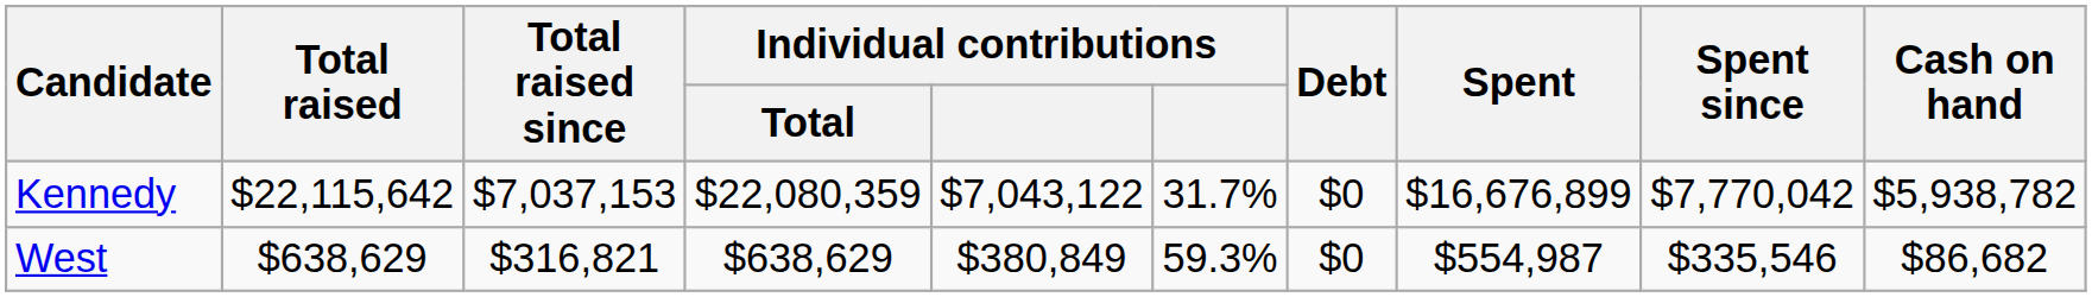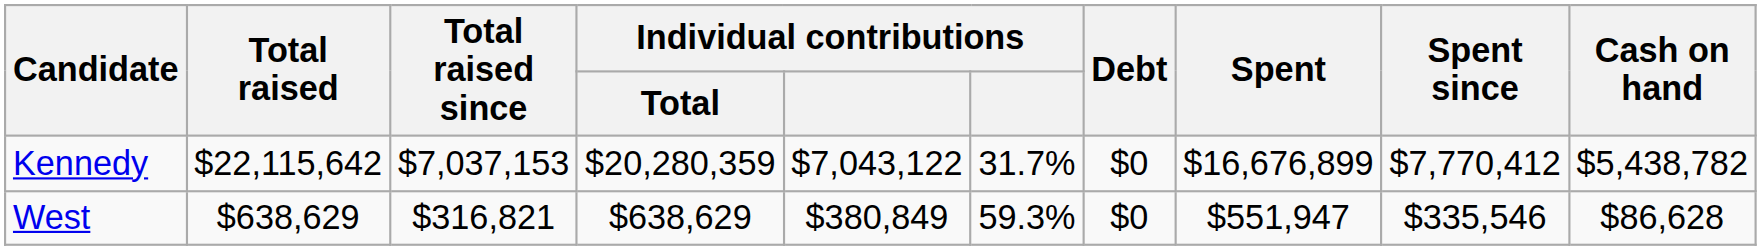 <table class="wikitable sortable" style="text-align:center;">
 <tr>
 <th scope="col" rowspan=2>Candidate</th>
 <th scope="col" data-sort-type=currency rowspan=2>Total raised</th>
 <th scope="col" data-sort-type=currency rowspan=2>Total raised<br>since </th>
 <th scope="col" colspan=3>Individual contributions</th>
 <th scope="col" data-sort-type=currency rowspan=2>Debt</th>
 <th scope="col" data-sort-type=currency rowspan=2>Spent</th>
 <th scope="col" data-sort-type=currency rowspan=2>Spent since<br></th>
 <th scope="col" data-sort-type=currency rowspan=2>Cash on hand</th>
 </tr>
 <tr>
 <th scope="col" data-sort-type=currency>Total</th>
 <th scope="col" data-sort-type=currency></th>
 <th scope="col" data-sort-type=number></th>
 </tr>
 <tr>
 <td style="text-align: left;"><a href='#'>Kennedy</a></td>
 <td>$22,115,642</td>
 <td>$7,037,153</td>
-<td>$22,080,359</td>
+<td>$20,280,359</td>
 <td>$7,043,122</td>
 <td>31.7%</td>
 <td>$0</td>
 <td>$16,676,899</td>
-<td>$7,770,042</td>
-<td>$5,938,782</td>
+<td>$7,770,412</td>
+<td>$5,438,782</td>
 </tr>
 <tr>
 <td style="text-align: left;"><a href='#'>West</a></td>
 <td>$638,629</td>
 <td>$316,821</td>
 <td>$638,629</td>
 <td>$380,849</td>
 <td>59.3%</td>
 <td>$0</td>
-<td>$554,987</td>
+<td>$551,947</td>
 <td>$335,546</td>
-<td>$86,682</td>
+<td>$86,628</td>
 </tr>
 </table>
